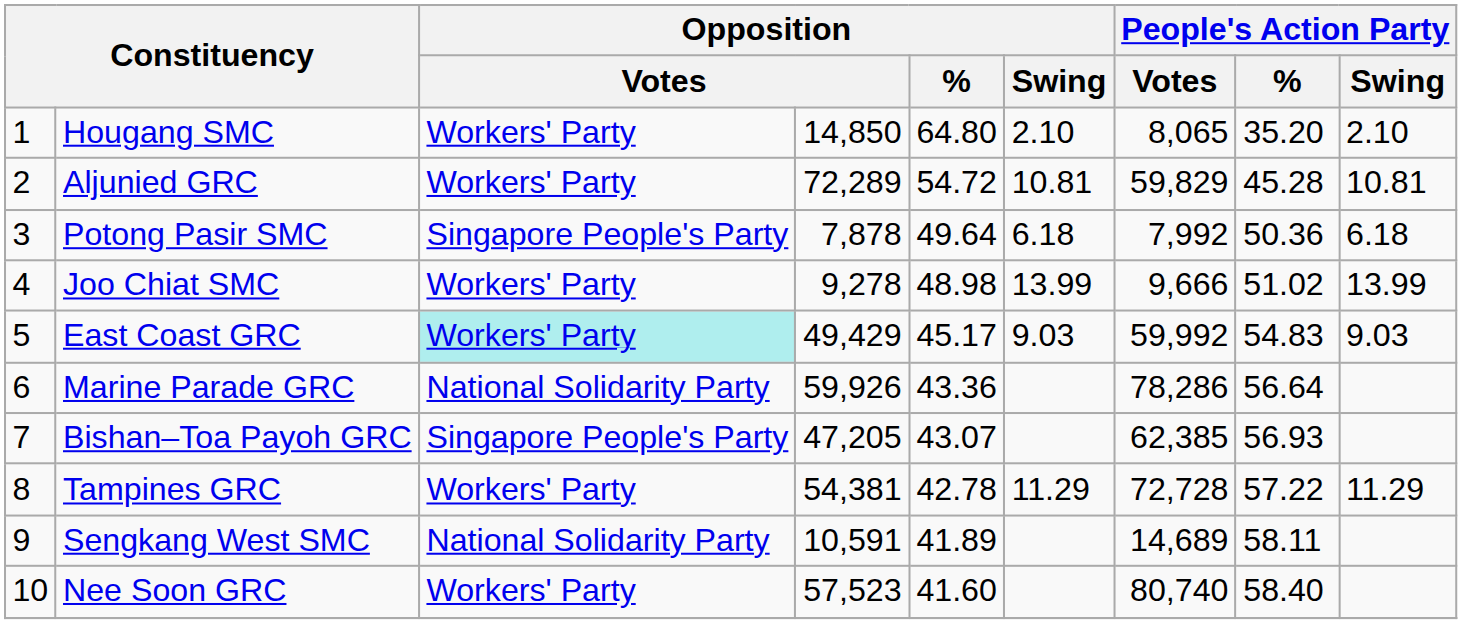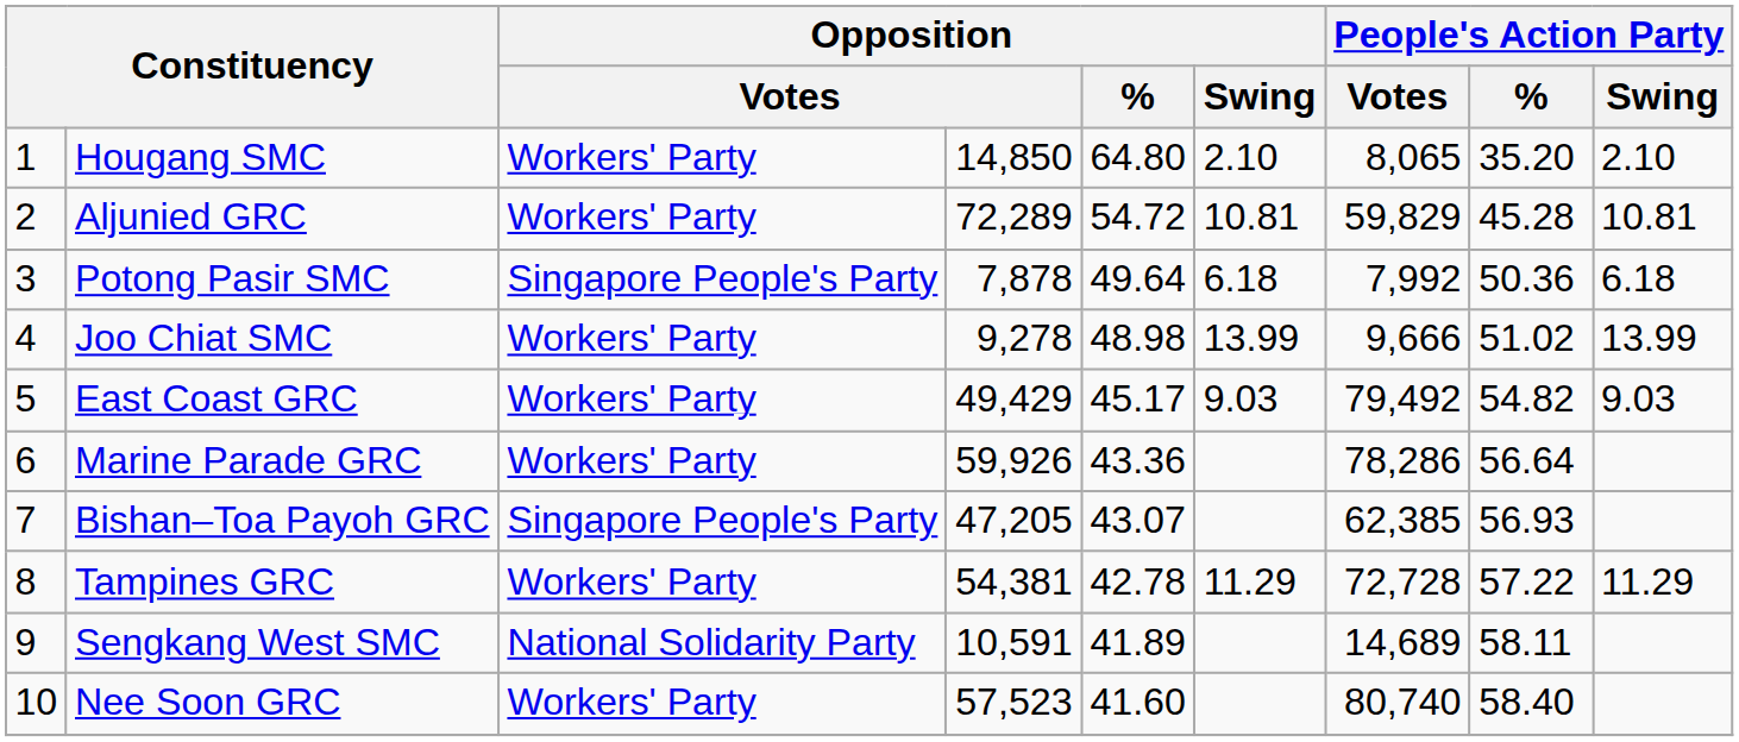 <table class="wikitable sortable">
 <tr>
 <th colspan="2" rowspan="2">Constituency</th>
 <th colspan="4">Opposition</th>
 <th colspan=3><a href='#'>People's Action Party</a></th>
 </tr>
 <tr>
 <th colspan="2" data-sort-type="number">Votes</th>
 <th data-sort-type="number">%</th>
 <th>Swing</th>
 <th data-sort-type="number">Votes</th>
 <th data-sort-type="number">%</th>
 <th>Swing</th>
 </tr>
 <tr>
 <td>1</td>
 <td><a href='#'>Hougang SMC</a></td>
 <td><a href='#'>Workers' Party</a></td>
 <td align=right>14,850</td>
 <td>64.80</td>
 <td> 2.10</td>
 <td align=right>8,065</td>
 <td>35.20</td>
 <td> 2.10</td>
 </tr>
 <tr>
 <td>2</td>
 <td><a href='#'>Aljunied GRC</a></td>
 <td><a href='#'>Workers' Party</a></td>
 <td align=right>72,289</td>
 <td>54.72</td>
 <td> 10.81</td>
 <td align=right>59,829</td>
 <td>45.28</td>
 <td> 10.81</td>
 </tr>
 <tr>
 <td>3</td>
 <td><a href='#'>Potong Pasir SMC</a></td>
 <td><a href='#'>Singapore People's Party</a></td>
 <td align=right>7,878</td>
 <td>49.64</td>
 <td> 6.18</td>
 <td align=right>7,992</td>
 <td>50.36</td>
 <td> 6.18</td>
 </tr>
 <tr>
 <td>4</td>
 <td><a href='#'>Joo Chiat SMC</a></td>
 <td><a href='#'>Workers' Party</a></td>
 <td align=right>9,278</td>
 <td>48.98</td>
 <td> 13.99</td>
 <td align=right>9,666</td>
 <td>51.02</td>
 <td> 13.99</td>
 </tr>
 <tr>
 <td>5</td>
 <td><a href='#'>East Coast GRC</a></td>
-<td style="background: paleturquoise;"><a href='#'>Workers' Party</a></td>
+<td><a href='#'>Workers' Party</a></td>
 <td align=right>49,429</td>
 <td>45.17</td>
 <td> 9.03</td>
-<td align=right>59,992</td>
-<td>54.83</td>
+<td align=right>79,492</td>
+<td>54.82</td>
 <td> 9.03</td>
 </tr>
 <tr>
 <td>6</td>
 <td><a href='#'>Marine Parade GRC</a></td>
-<td><a href='#'>National Solidarity Party</a></td>
+<td><a href='#'>Workers' Party</a></td>
 <td align=right>59,926</td>
 <td>43.36</td>
 <td></td>
 <td align=right>78,286</td>
 <td>56.64</td>
 <td></td>
 </tr>
 <tr>
 <td>7</td>
 <td><a href='#'>Bishan–Toa Payoh GRC</a></td>
 <td><a href='#'>Singapore People's Party</a></td>
 <td align=right>47,205</td>
 <td>43.07</td>
 <td></td>
 <td align=right>62,385</td>
 <td>56.93</td>
 <td></td>
 </tr>
 <tr>
 <td>8</td>
 <td><a href='#'>Tampines GRC</a></td>
 <td><a href='#'>Workers' Party</a></td>
 <td align=right>54,381</td>
 <td>42.78</td>
 <td> 11.29</td>
 <td align=right>72,728</td>
 <td>57.22</td>
 <td> 11.29</td>
 </tr>
 <tr>
 <td>9</td>
 <td><a href='#'>Sengkang West SMC</a></td>
 <td><a href='#'>National Solidarity Party</a></td>
 <td align=right>10,591</td>
 <td>41.89</td>
 <td></td>
 <td align=right>14,689</td>
 <td>58.11</td>
 <td></td>
 </tr>
 <tr>
 <td>10</td>
 <td><a href='#'>Nee Soon GRC</a></td>
 <td><a href='#'>Workers' Party</a></td>
 <td align=right>57,523</td>
 <td>41.60</td>
 <td></td>
 <td align=right>80,740</td>
 <td>58.40</td>
 <td></td>
 </tr>
 <tr>
 </tr>
 </table>
